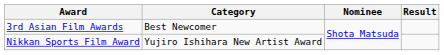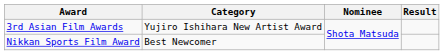 <table class="wikitable">
 <tr>
 <th>Award</th>
 <th>Category</th>
 <th>Nominee</th>
 <th>Result</th>
 </tr>
 <tr>
 <td><a href='#'>3rd Asian Film Awards</a></td>
-<td>Best Newcomer</td>
+<td>Yujiro Ishihara New Artist Award</td>
 <td rowspan="2"><a href='#'>Shota Matsuda</a></td>
 <td></td>
 </tr>
 <tr>
 <td><a href='#'>Nikkan Sports Film Award</a></td>
-<td>Yujiro Ishihara New Artist Award</td>
+<td>Best Newcomer</td>
 <td></td>
 </tr>
 </table>
